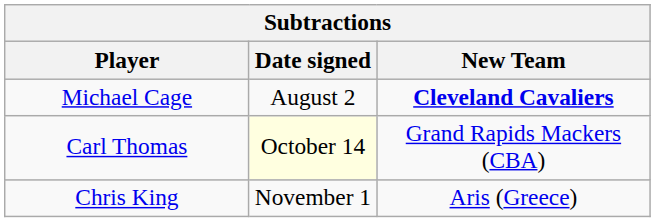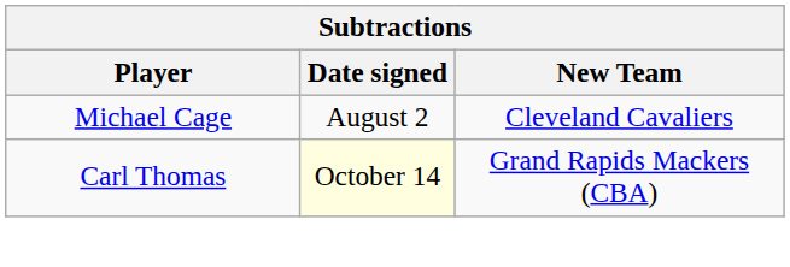 <table class="wikitable" style="text-align:center">
 <tr>
 <th colspan=3>Subtractions</th>
 </tr>
 <tr>
 <th style="width:160px">Player</th>
 <th style="width:80px">Date signed</th>
 <th style="width:180px">New Team</th>
 </tr>
 <tr>
 <td><a href='#'>Michael Cage</a></td>
 <td>August 2</td>
-<td><strong><a href='#'>Cleveland Cavaliers</a></strong></td>
+<td><a href='#'>Cleveland Cavaliers</a></td>
 </tr>
 <tr>
 <td><a href='#'>Carl Thomas</a></td>
 <td style="background: lightyellow;">October 14</td>
 <td><a href='#'>Grand Rapids Mackers</a> (<a href='#'>CBA</a>)</td>
 </tr>
-<tr>
-<td><a href='#'>Chris King</a></td>
-<td>November 1</td>
-<td><a href='#'>Aris</a> (<a href='#'>Greece</a>)</td>
-</tr>
 </table>
